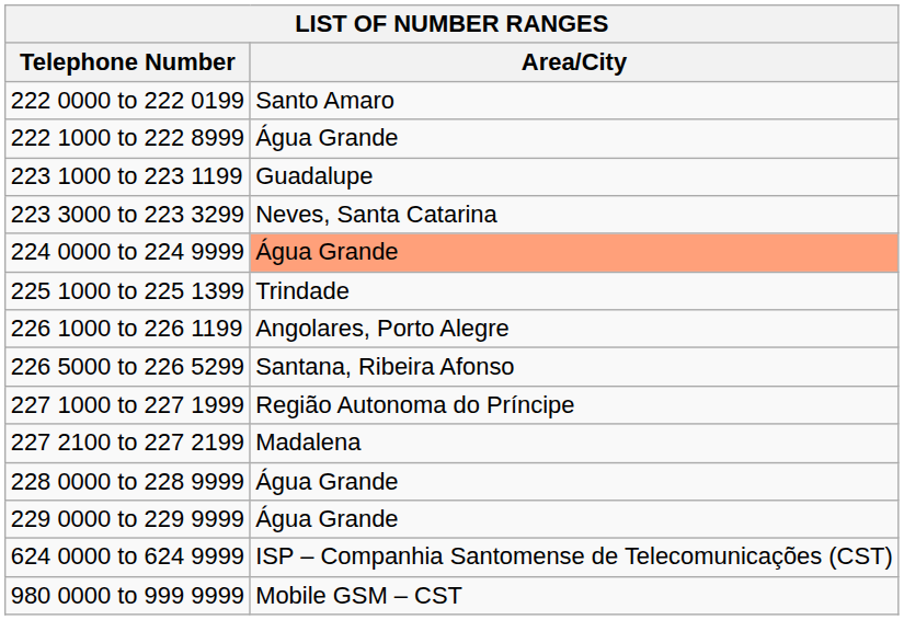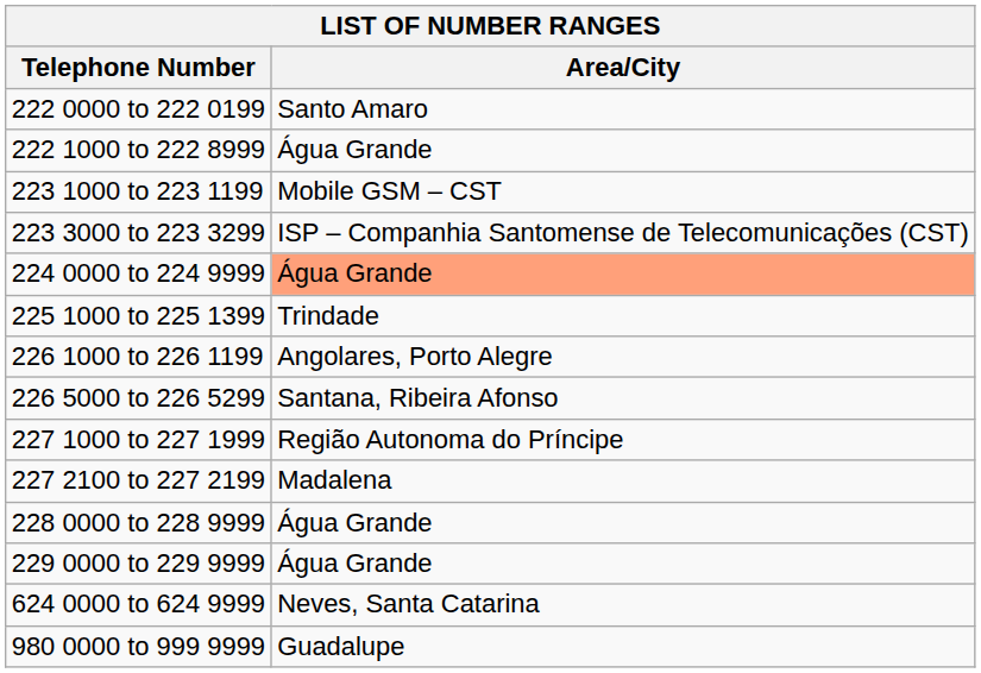 <table class="wikitable" border=1>
 <tr>
 <th colspan="2">LIST OF NUMBER RANGES</th>
 </tr>
 <tr>
 <th>Telephone Number</th>
 <th>Area/City</th>
 </tr>
 <tr>
 <td>222 0000 to 222 0199</td>
 <td>Santo Amaro</td>
 </tr>
 <tr>
 <td>222 1000 to 222 8999</td>
 <td>Água Grande</td>
 </tr>
 <tr>
 <td>223 1000 to 223 1199</td>
-<td>Guadalupe</td>
+<td>Mobile GSM – CST</td>
 </tr>
 <tr>
 <td>223 3000 to 223 3299</td>
-<td>Neves, Santa Catarina</td>
+<td>ISP – Companhia Santomense de Telecomunicações (CST)</td>
 </tr>
 <tr>
 <td>224 0000 to 224 9999</td>
 <td style="background: lightsalmon;">Água Grande</td>
 </tr>
 <tr>
 <td>225 1000 to 225 1399</td>
 <td>Trindade</td>
 </tr>
 <tr>
 <td>226 1000 to 226 1199</td>
 <td>Angolares, Porto Alegre</td>
 </tr>
 <tr>
 <td>226 5000 to 226 5299</td>
 <td>Santana, Ribeira Afonso</td>
 </tr>
 <tr>
 <td>227 1000 to 227 1999</td>
 <td>Região Autonoma do Príncipe</td>
 </tr>
 <tr>
 <td>227 2100 to 227 2199</td>
 <td>Madalena</td>
 </tr>
 <tr>
 <td>228 0000 to 228 9999</td>
 <td>Água Grande</td>
 </tr>
 <tr>
 <td>229 0000 to 229 9999</td>
 <td>Água Grande</td>
 </tr>
 <tr>
 <td>624 0000 to 624 9999</td>
-<td>ISP – Companhia Santomense de Telecomunicações (CST)</td>
+<td>Neves, Santa Catarina</td>
 </tr>
 <tr>
 <td>980 0000 to 999 9999</td>
-<td>Mobile GSM – CST</td>
+<td>Guadalupe</td>
 </tr>
 </table>
